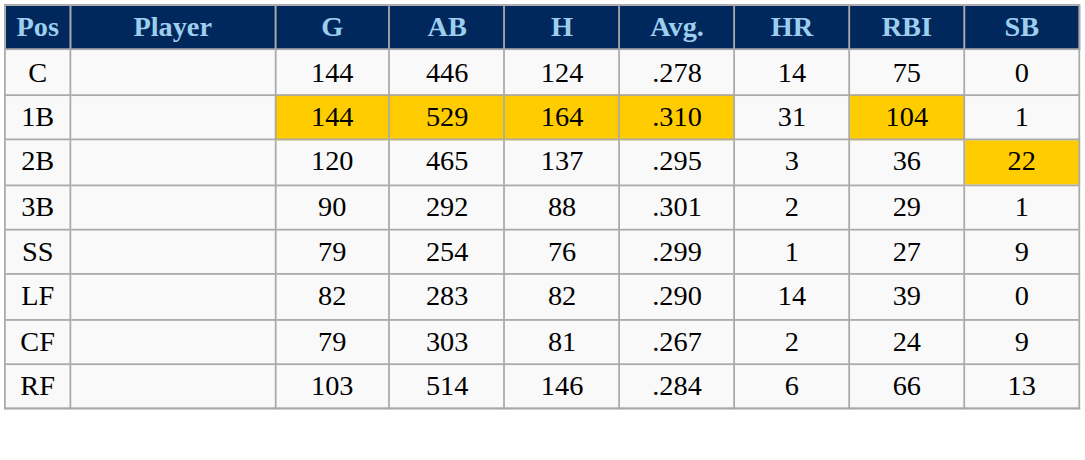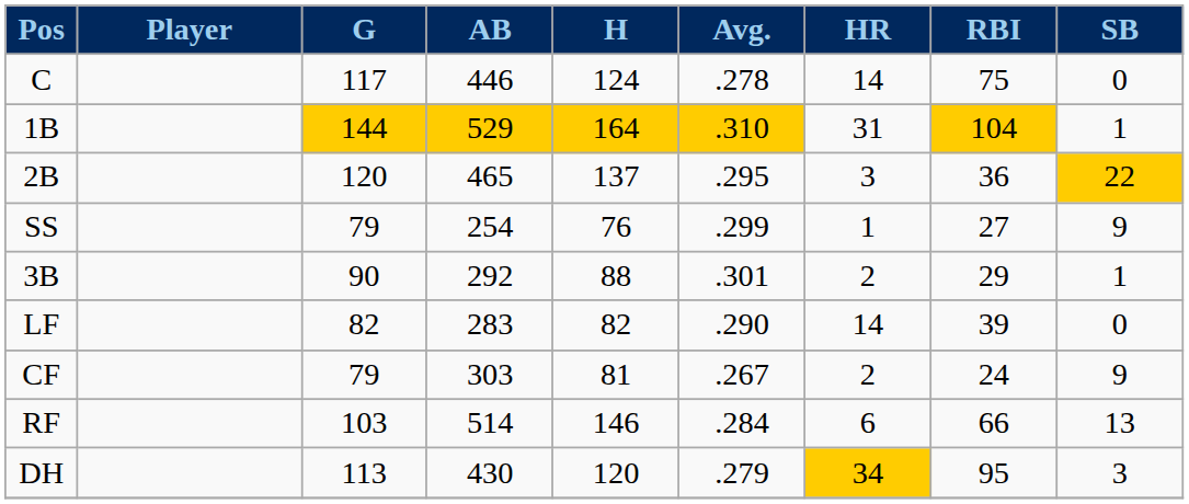 <table class="wikitable sortable">
 <tr>
 <th style="background:#00285D;color:#9ECEEE;" width="5%">Pos</th>
 <th style="background:#00285D;color:#9ECEEE;" width="16%">Player</th>
 <th style="background:#00285D;color:#9ECEEE;" width="9%">G</th>
 <th style="background:#00285D;color:#9ECEEE;" width="9%">AB</th>
 <th style="background:#00285D;color:#9ECEEE;" width="9%">H</th>
 <th style="background:#00285D;color:#9ECEEE;" width="9%">Avg.</th>
 <th style="background:#00285D;color:#9ECEEE;" width="9%">HR</th>
 <th style="background:#00285D;color:#9ECEEE;" width="9%">RBI</th>
 <th style="background:#00285D;color:#9ECEEE;" width="9%">SB</th>
 </tr>
 <tr align="center">
 <td>C</td>
 <td></td>
-<td>144</td>
+<td>117</td>
 <td>446</td>
 <td>124</td>
 <td>.278</td>
 <td>14</td>
 <td>75</td>
 <td>0</td>
 </tr>
 <tr align="center">
 <td>1B</td>
 <td></td>
 <td style="background:#fc0;">144</td>
 <td style="background:#fc0;">529</td>
 <td style="background:#fc0;">164</td>
 <td style="background:#fc0;">.310</td>
 <td>31</td>
 <td style="background:#fc0;">104</td>
 <td>1</td>
 </tr>
 <tr align="center">
 <td>2B</td>
 <td></td>
 <td>120</td>
 <td>465</td>
 <td>137</td>
 <td>.295</td>
 <td>3</td>
 <td>36</td>
 <td style="background:#fc0;">22</td>
 </tr>
 <tr align="center">
+<td>SS</td>
+<td></td>
+<td>79</td>
+<td>254</td>
+<td>76</td>
+<td>.299</td>
+<td>1</td>
+<td>27</td>
+<td>9</td>
+</tr>
+<tr align="center">
 <td>3B</td>
 <td></td>
 <td>90</td>
 <td>292</td>
 <td>88</td>
 <td>.301</td>
 <td>2</td>
 <td>29</td>
 <td>1</td>
-</tr>
-<tr align="center">
-<td>SS</td>
-<td></td>
-<td>79</td>
-<td>254</td>
-<td>76</td>
-<td>.299</td>
-<td>1</td>
-<td>27</td>
-<td>9</td>
 </tr>
 <tr align="center">
 <td>LF</td>
 <td></td>
 <td>82</td>
 <td>283</td>
 <td>82</td>
 <td>.290</td>
 <td>14</td>
 <td>39</td>
 <td>0</td>
 </tr>
 <tr align="center">
 <td>CF</td>
 <td></td>
 <td>79</td>
 <td>303</td>
 <td>81</td>
 <td>.267</td>
 <td>2</td>
 <td>24</td>
 <td>9</td>
 </tr>
 <tr align="center">
 <td>RF</td>
 <td></td>
 <td>103</td>
 <td>514</td>
 <td>146</td>
 <td>.284</td>
 <td>6</td>
 <td>66</td>
 <td>13</td>
 </tr>
 <tr align="center">
+<td>DH</td>
+<td></td>
+<td>113</td>
+<td>430</td>
+<td>120</td>
+<td>.279</td>
+<td style="background:#fc0;">34</td>
+<td>95</td>
+<td>3</td>
+</tr>
+<tr align="center">
 </tr>
 </table>
